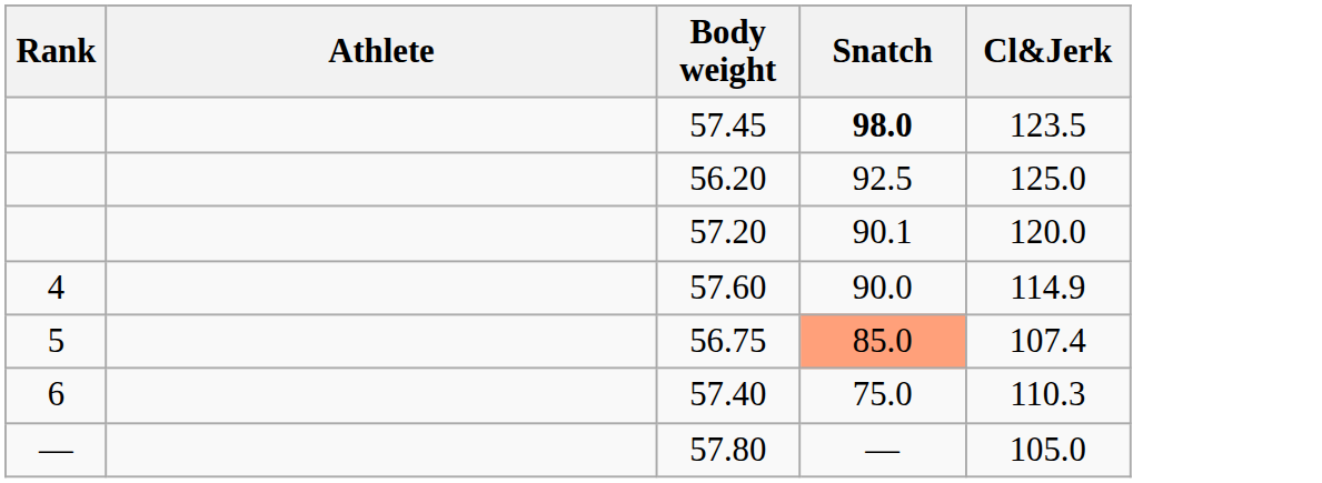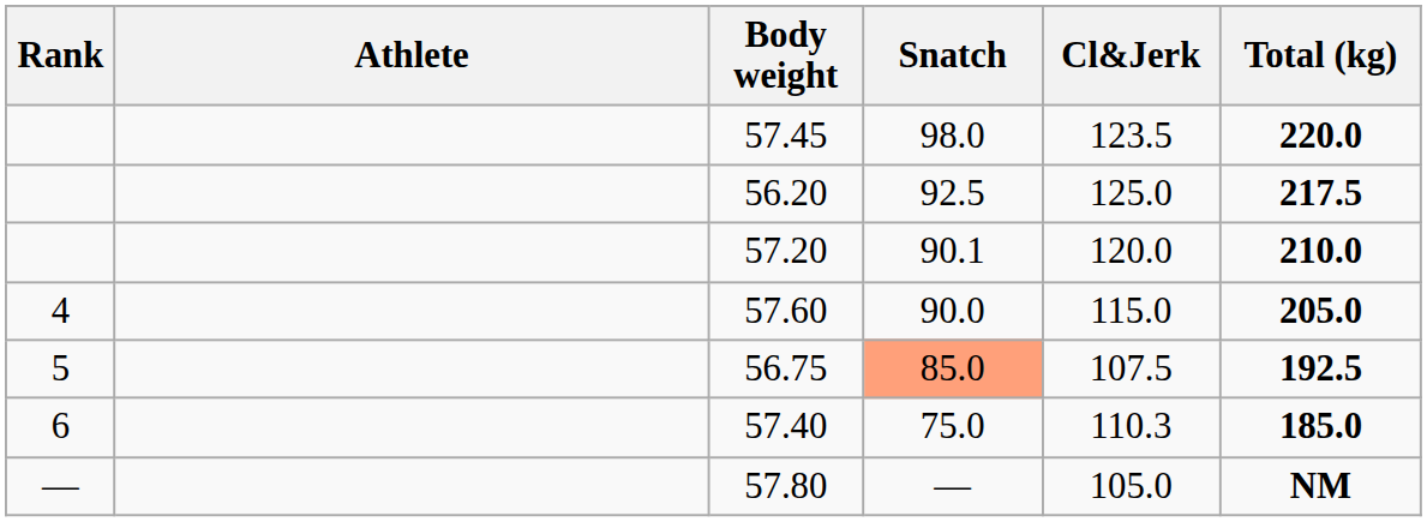 <table class = "wikitable" style="text-align:center;">
 <tr>
 <th width=40>Rank</th>
 <th width=250>Athlete</th>
 <th width=60>Body weight</th>
 <th width=70>Snatch</th>
 <th width=70>Cl&Jerk</th>
+<th width=80>Total (kg)</th>
 </tr>
 <tr>
 <td></td>
 <td align=left></td>
 <td>57.45</td>
-<td><strong>98.0</strong></td>
+<td>98.0</td>
 <td>123.5</td>
+<td><strong>220.0</strong></td>
 </tr>
 <tr>
 <td></td>
 <td align=left></td>
 <td>56.20</td>
 <td>92.5</td>
 <td>125.0</td>
+<td><strong>217.5</strong></td>
 </tr>
 <tr>
 <td></td>
 <td align=left></td>
 <td>57.20</td>
 <td>90.1</td>
 <td>120.0</td>
+<td><strong>210.0</strong></td>
 </tr>
 <tr>
 <td>4</td>
 <td align=left></td>
 <td>57.60</td>
 <td>90.0</td>
-<td>114.9</td>
+<td>115.0</td>
+<td><strong>205.0</strong></td>
 </tr>
 <tr>
 <td>5</td>
 <td align=left></td>
 <td>56.75</td>
 <td style="background: lightsalmon;">85.0</td>
-<td>107.4</td>
+<td>107.5</td>
+<td><strong>192.5</strong></td>
 </tr>
 <tr>
 <td>6</td>
 <td align=left></td>
 <td>57.40</td>
 <td>75.0</td>
 <td>110.3</td>
+<td><strong>185.0</strong></td>
 </tr>
 <tr>
 <td>—</td>
 <td align=left></td>
 <td>57.80</td>
 <td>—</td>
 <td>105.0</td>
+<td><strong>NM</strong></td>
 </tr>
 </table>
